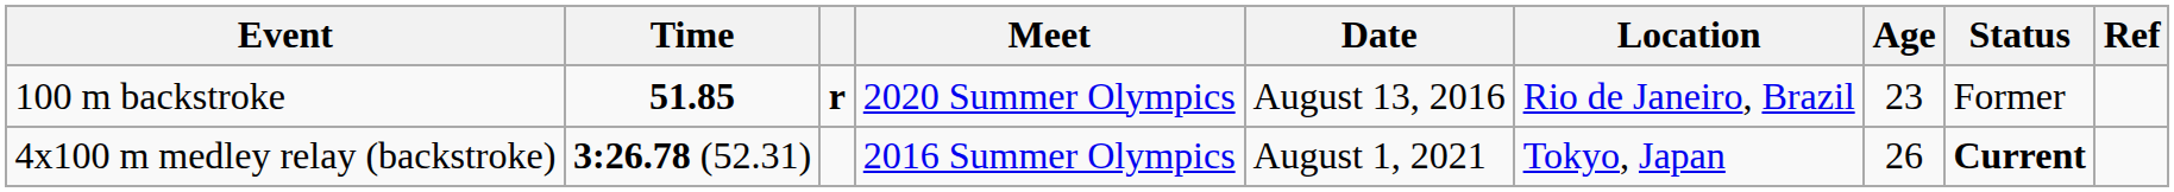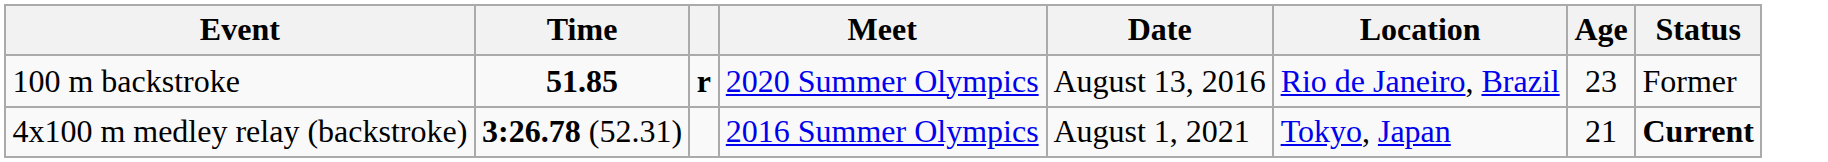 <table class="wikitable">
 <tr>
 <th>Event</th>
 <th>Time</th>
 <th></th>
 <th>Meet</th>
 <th>Date</th>
 <th>Location</th>
 <th>Age</th>
 <th>Status</th>
-<th>Ref</th>
 </tr>
 <tr>
 <td>100 m backstroke</td>
 <td style="text-align:center;"><strong>51.85</strong></td>
 <td><strong>r</strong></td>
 <td><a href='#'>2020 Summer Olympics</a></td>
 <td>August 13, 2016</td>
 <td><a href='#'>Rio de Janeiro</a>, <a href='#'>Brazil</a></td>
 <td style="text-align:center;">23</td>
 <td>Former</td>
-<td style="text-align:center;"></td>
 </tr>
 <tr>
 <td>4x100 m medley relay (backstroke)</td>
 <td style="text-align:center;"><strong>3:26.78</strong> (52.31)</td>
 <td></td>
 <td><a href='#'>2016 Summer Olympics</a></td>
 <td>August 1, 2021</td>
 <td><a href='#'>Tokyo</a>, <a href='#'>Japan</a></td>
-<td style="text-align:center;">26</td>
+<td style="text-align:center;">21</td>
 <td><strong>Current</strong></td>
-<td style="text-align:center;"></td>
 </tr>
 </table>
